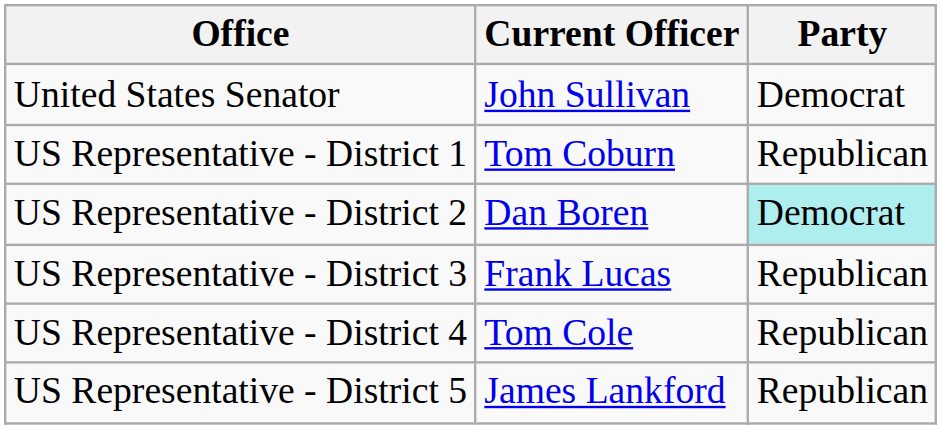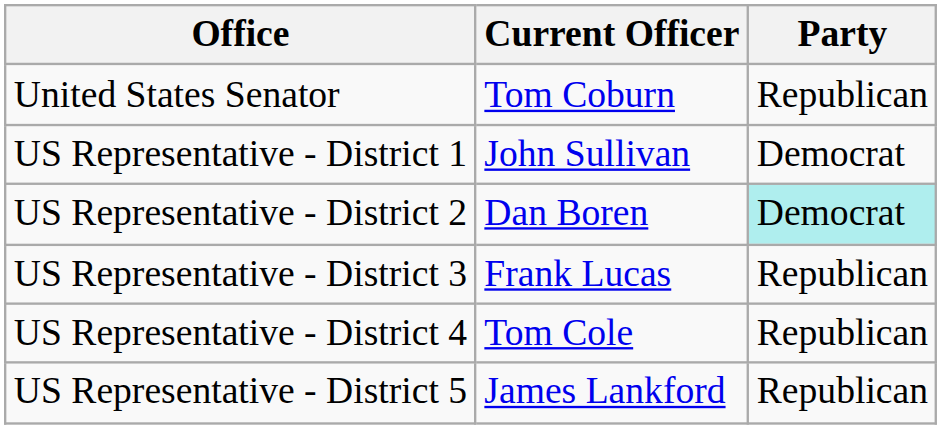 <table class=wikitable>
 <tr>
 <th>Office</th>
 <th>Current Officer</th>
 <th>Party</th>
 </tr>
 <tr>
 <td>United States Senator</td>
-<td><a href='#'>John Sullivan</a></td>
-<td>Democrat</td>
+<td><a href='#'>Tom Coburn</a></td>
+<td>Republican</td>
 </tr>
 <tr>
 <td>US Representative - District 1</td>
-<td><a href='#'>Tom Coburn</a></td>
-<td>Republican</td>
+<td><a href='#'>John Sullivan</a></td>
+<td>Democrat</td>
 </tr>
 <tr>
 <td>US Representative - District 2</td>
 <td><a href='#'>Dan Boren</a></td>
 <td style="background: paleturquoise;">Democrat</td>
 </tr>
 <tr>
 <td>US Representative - District 3</td>
 <td><a href='#'>Frank Lucas</a></td>
 <td>Republican</td>
 </tr>
 <tr>
 <td>US Representative - District 4</td>
 <td><a href='#'>Tom Cole</a></td>
 <td>Republican</td>
 </tr>
 <tr>
 <td>US Representative - District 5</td>
 <td><a href='#'>James Lankford</a></td>
 <td>Republican</td>
 </tr>
 </table>
